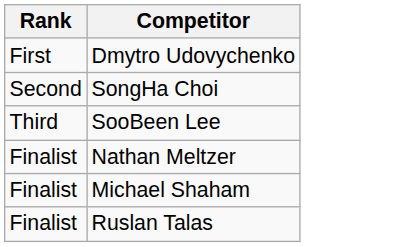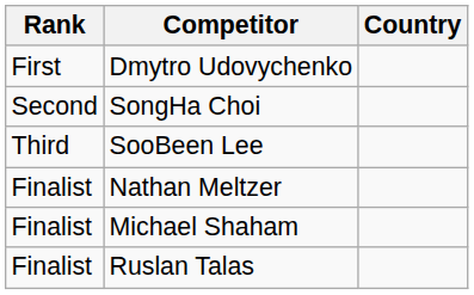 <table class="wikitable">
 <tr>
 <th>Rank</th>
 <th>Competitor</th>
+<th>Country</th>
 </tr>
 <tr>
 <td>First</td>
 <td>Dmytro Udovychenko</td>
+<td></td>
 </tr>
 <tr>
 <td>Second</td>
 <td>SongHa Choi</td>
+<td></td>
 </tr>
 <tr>
 <td>Third</td>
 <td>SooBeen Lee</td>
+<td></td>
 </tr>
 <tr>
 <td>Finalist</td>
 <td>Nathan Meltzer</td>
+<td></td>
 </tr>
 <tr>
 <td>Finalist</td>
 <td>Michael Shaham</td>
+<td></td>
 </tr>
 <tr>
 <td>Finalist</td>
 <td>Ruslan Talas</td>
+<td></td>
 </tr>
 </table>
